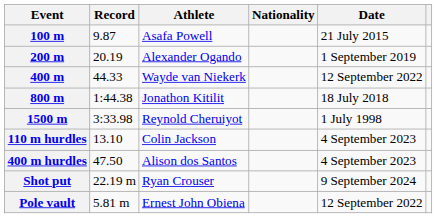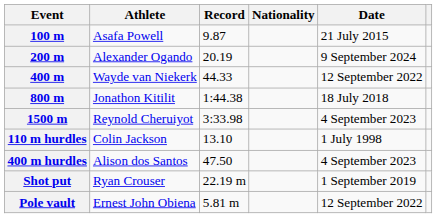 <table class="wikitable plainrowheaders sticky-header">
 <tr>
 <th scope="col">Event</th>
+<th scope="col">Athlete</th>
 <th scope="col">Record</th>
-<th scope="col">Athlete</th>
 <th scope="col">Nationality</th>
 <th scope="col">Date</th>
 <th scope="col"></th>
 </tr>
 <tr>
 <th scope="row"><a href='#'>100 m</a></th>
+<td><a href='#'>Asafa Powell</a></td>
 <td>9.87 </td>
-<td><a href='#'>Asafa Powell</a></td>
 <td></td>
 <td>21 July 2015</td>
 <td></td>
 </tr>
 <tr>
 <th scope="row"><a href='#'>200 m</a></th>
+<td><a href='#'>Alexander Ogando</a></td>
 <td>20.19 </td>
-<td><a href='#'>Alexander Ogando</a></td>
 <td></td>
-<td>1 September 2019</td>
+<td>9 September 2024</td>
 <td></td>
 </tr>
 <tr>
 <th scope="row"><a href='#'>400 m</a></th>
+<td><a href='#'>Wayde van Niekerk</a></td>
 <td>44.33</td>
-<td><a href='#'>Wayde van Niekerk</a></td>
 <td></td>
 <td>12 September 2022</td>
 <td></td>
 </tr>
 <tr>
 <th scope="row"><a href='#'>800 m</a></th>
+<td><a href='#'>Jonathon Kitilit</a></td>
 <td>1:44.38</td>
-<td><a href='#'>Jonathon Kitilit</a></td>
 <td></td>
 <td>18 July 2018</td>
 <td></td>
 </tr>
 <tr>
 <th scope="row"><a href='#'>1500 m</a></th>
+<td><a href='#'>Reynold Cheruiyot</a></td>
 <td>3:33.98</td>
-<td><a href='#'>Reynold Cheruiyot</a></td>
+<td></td>
+<td>4 September 2023</td>
+<td></td>
+</tr>
+<tr>
+<th scope="row"><a href='#'>110 m hurdles</a></th>
+<td><a href='#'>Colin Jackson</a></td>
+<td>13.10 </td>
 <td></td>
 <td>1 July 1998</td>
 <td></td>
 </tr>
 <tr>
-<th scope="row"><a href='#'>110 m hurdles</a></th>
-<td>13.10 </td>
-<td><a href='#'>Colin Jackson</a></td>
-<td></td>
-<td>4 September 2023</td>
-<td></td>
-</tr>
-<tr>
 <th scope="row"><a href='#'>400 m hurdles</a></th>
+<td><a href='#'>Alison dos Santos</a></td>
 <td>47.50</td>
-<td><a href='#'>Alison dos Santos</a></td>
 <td></td>
 <td>4 September 2023</td>
 <td></td>
 </tr>
 <tr>
 <th scope="row"><a href='#'>Shot put</a></th>
+<td><a href='#'>Ryan Crouser</a></td>
 <td>22.19 m</td>
-<td><a href='#'>Ryan Crouser</a></td>
 <td></td>
-<td>9 September 2024</td>
+<td>1 September 2019</td>
 <td></td>
 </tr>
 <tr>
 <th scope="row"><a href='#'>Pole vault</a></th>
+<td><a href='#'>Ernest John Obiena</a></td>
 <td>5.81 m</td>
-<td><a href='#'>Ernest John Obiena</a></td>
 <td></td>
 <td>12 September 2022</td>
 <td></td>
 </tr>
 </table>
